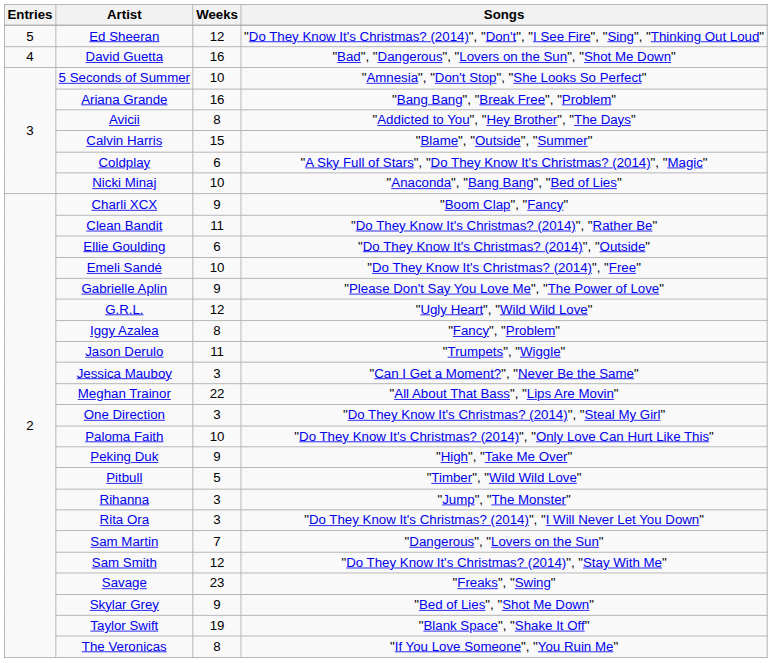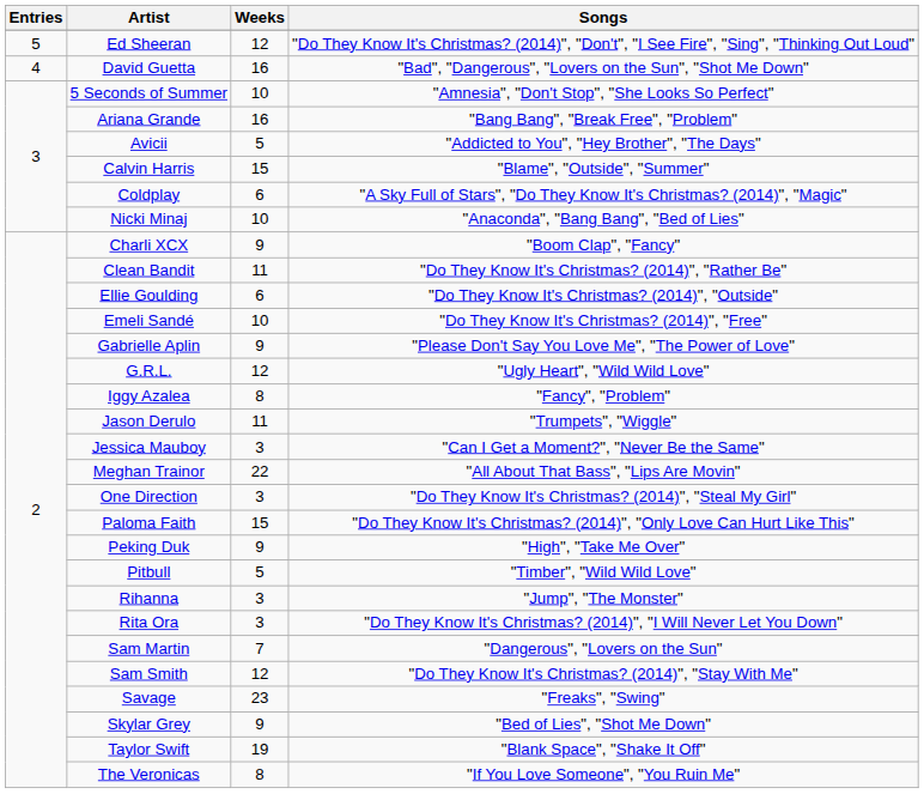 <table class="wikitable sortable" style="text-align: center;">
 <tr>
 <th>Entries</th>
 <th>Artist</th>
 <th>Weeks</th>
 <th>Songs</th>
 </tr>
 <tr>
 </tr>
 <tr>
 <td rowspan="1" style="text-align:center">5</td>
 <td><a href='#'>Ed Sheeran</a></td>
 <td>12</td>
 <td>"<a href='#'>Do They Know It's Christmas? (2014)</a>", "<a href='#'>Don't</a>", "<a href='#'>I See Fire</a>", "<a href='#'>Sing</a>", "<a href='#'>Thinking Out Loud</a>"</td>
 </tr>
 <tr>
 <td rowspan="1" style="text-align:center">4</td>
 <td><a href='#'>David Guetta</a></td>
 <td>16</td>
 <td>"<a href='#'>Bad</a>", "<a href='#'>Dangerous</a>", "<a href='#'>Lovers on the Sun</a>", "<a href='#'>Shot Me Down</a>"</td>
 </tr>
 <tr>
 <td rowspan="6" style="text-align:center">3</td>
 <td><a href='#'>5 Seconds of Summer</a></td>
 <td>10</td>
 <td>"<a href='#'>Amnesia</a>", "<a href='#'>Don't Stop</a>", "<a href='#'>She Looks So Perfect</a>"</td>
 </tr>
 <tr>
 <td><a href='#'>Ariana Grande</a></td>
 <td>16</td>
 <td>"<a href='#'>Bang Bang</a>", "<a href='#'>Break Free</a>", "<a href='#'>Problem</a>"</td>
 </tr>
 <tr>
 <td><a href='#'>Avicii</a></td>
-<td>8</td>
+<td>5</td>
 <td>"<a href='#'>Addicted to You</a>", "<a href='#'>Hey Brother</a>", "<a href='#'>The Days</a>"</td>
 </tr>
 <tr>
 <td><a href='#'>Calvin Harris</a></td>
 <td>15</td>
 <td>"<a href='#'>Blame</a>", "<a href='#'>Outside</a>", "<a href='#'>Summer</a>"</td>
 </tr>
 <tr>
 <td><a href='#'>Coldplay</a></td>
 <td>6</td>
 <td>"<a href='#'>A Sky Full of Stars</a>", "<a href='#'>Do They Know It's Christmas? (2014)</a>", "<a href='#'>Magic</a>"</td>
 </tr>
 <tr>
 <td><a href='#'>Nicki Minaj</a></td>
 <td>10</td>
 <td>"<a href='#'>Anaconda</a>", "<a href='#'>Bang Bang</a>", "<a href='#'>Bed of Lies</a>"</td>
 </tr>
 <tr>
 <td rowspan="22" style="text-align:center">2</td>
 <td><a href='#'>Charli XCX</a></td>
 <td>9</td>
 <td>"<a href='#'>Boom Clap</a>", "<a href='#'>Fancy</a>"</td>
 </tr>
 <tr>
 <td><a href='#'>Clean Bandit</a></td>
 <td>11</td>
 <td>"<a href='#'>Do They Know It's Christmas? (2014)</a>", "<a href='#'>Rather Be</a>"</td>
 </tr>
 <tr>
 <td><a href='#'>Ellie Goulding</a></td>
 <td>6</td>
 <td>"<a href='#'>Do They Know It's Christmas? (2014)</a>", "<a href='#'>Outside</a>"</td>
 </tr>
 <tr>
 <td><a href='#'>Emeli Sandé</a></td>
 <td>10</td>
 <td>"<a href='#'>Do They Know It's Christmas? (2014)</a>", "<a href='#'>Free</a>"</td>
 </tr>
 <tr>
 <td><a href='#'>Gabrielle Aplin</a></td>
 <td>9</td>
 <td>"<a href='#'>Please Don't Say You Love Me</a>", "<a href='#'>The Power of Love</a>"</td>
 </tr>
 <tr>
 <td><a href='#'>G.R.L.</a></td>
 <td>12</td>
 <td>"<a href='#'>Ugly Heart</a>", "<a href='#'>Wild Wild Love</a>"</td>
 </tr>
 <tr>
 <td><a href='#'>Iggy Azalea</a></td>
 <td>8</td>
 <td>"<a href='#'>Fancy</a>", "<a href='#'>Problem</a>"</td>
 </tr>
 <tr>
 <td><a href='#'>Jason Derulo</a></td>
 <td>11</td>
 <td>"<a href='#'>Trumpets</a>", "<a href='#'>Wiggle</a>"</td>
 </tr>
 <tr>
 <td><a href='#'>Jessica Mauboy</a></td>
 <td>3</td>
 <td>"<a href='#'>Can I Get a Moment?</a>", "<a href='#'>Never Be the Same</a>"</td>
 </tr>
 <tr>
 <td><a href='#'>Meghan Trainor</a></td>
 <td>22</td>
 <td>"<a href='#'>All About That Bass</a>", "<a href='#'>Lips Are Movin</a>"</td>
 </tr>
 <tr>
 <td><a href='#'>One Direction</a></td>
 <td>3</td>
 <td>"<a href='#'>Do They Know It's Christmas? (2014)</a>", "<a href='#'>Steal My Girl</a>"</td>
 </tr>
 <tr>
 <td><a href='#'>Paloma Faith</a></td>
-<td>10</td>
+<td>15</td>
 <td>"<a href='#'>Do They Know It's Christmas? (2014)</a>", "<a href='#'>Only Love Can Hurt Like This</a>"</td>
 </tr>
 <tr>
 <td><a href='#'>Peking Duk</a></td>
 <td>9</td>
 <td>"<a href='#'>High</a>", "<a href='#'>Take Me Over</a>"</td>
 </tr>
 <tr>
 <td><a href='#'>Pitbull</a></td>
 <td>5</td>
 <td>"<a href='#'>Timber</a>", "<a href='#'>Wild Wild Love</a>"</td>
 </tr>
 <tr>
 <td><a href='#'>Rihanna</a></td>
 <td>3</td>
 <td>"<a href='#'>Jump</a>", "<a href='#'>The Monster</a>"</td>
 </tr>
 <tr>
 <td><a href='#'>Rita Ora</a></td>
 <td>3</td>
 <td>"<a href='#'>Do They Know It's Christmas? (2014)</a>", "<a href='#'>I Will Never Let You Down</a>"</td>
 </tr>
 <tr>
 <td><a href='#'>Sam Martin</a></td>
 <td>7</td>
 <td>"<a href='#'>Dangerous</a>", "<a href='#'>Lovers on the Sun</a>"</td>
 </tr>
 <tr>
 <td><a href='#'>Sam Smith</a></td>
 <td>12</td>
 <td>"<a href='#'>Do They Know It's Christmas? (2014)</a>", "<a href='#'>Stay With Me</a>"</td>
 </tr>
 <tr>
 <td><a href='#'>Savage</a></td>
 <td>23</td>
 <td>"<a href='#'>Freaks</a>", "<a href='#'>Swing</a>"</td>
 </tr>
 <tr>
 <td><a href='#'>Skylar Grey</a></td>
 <td>9</td>
 <td>"<a href='#'>Bed of Lies</a>", "<a href='#'>Shot Me Down</a>"</td>
 </tr>
 <tr>
 <td><a href='#'>Taylor Swift</a></td>
 <td>19</td>
 <td>"<a href='#'>Blank Space</a>", "<a href='#'>Shake It Off</a>"</td>
 </tr>
 <tr>
 <td><a href='#'>The Veronicas</a></td>
 <td>8</td>
 <td>"<a href='#'>If You Love Someone</a>", "<a href='#'>You Ruin Me</a>"</td>
 </tr>
 </table>
